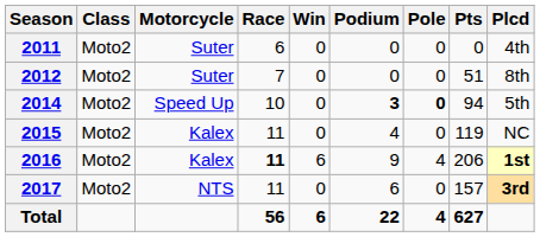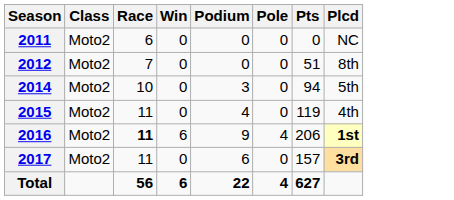 <table class="wikitable" style=text-align:right>
 <tr>
 <th>Season</th>
 <th>Class</th>
-<th>Motorcycle</th>
 <th>Race</th>
 <th>Win</th>
 <th>Podium</th>
 <th>Pole</th>
 <th>Pts</th>
 <th>Plcd</th>
 </tr>
 <tr>
 <th><a href='#'>2011</a></th>
 <td>Moto2</td>
-<td><a href='#'>Suter</a></td>
 <td>6</td>
 <td>0</td>
 <td>0</td>
 <td>0</td>
 <td>0</td>
-<td>4th</td>
+<td>NC</td>
 </tr>
 <tr>
 <th><a href='#'>2012</a></th>
 <td>Moto2</td>
-<td><a href='#'>Suter</a></td>
 <td>7</td>
 <td>0</td>
 <td>0</td>
 <td>0</td>
 <td>51</td>
 <td>8th</td>
 </tr>
 <tr>
 <th><a href='#'>2014</a></th>
 <td>Moto2</td>
-<td><a href='#'>Speed Up</a></td>
 <td>10</td>
 <td>0</td>
-<td><strong>3</strong></td>
-<td><strong>0</strong></td>
+<td>3</td>
+<td>0</td>
 <td>94</td>
 <td>5th</td>
 </tr>
 <tr>
 <th><a href='#'>2015</a></th>
 <td>Moto2</td>
-<td><a href='#'>Kalex</a></td>
 <td>11</td>
 <td>0</td>
 <td>4</td>
 <td>0</td>
 <td>119</td>
-<td>NC</td>
+<td>4th</td>
 </tr>
 <tr>
 <th><a href='#'>2016</a></th>
 <td>Moto2</td>
-<td><a href='#'>Kalex</a></td>
 <td><strong>11</strong></td>
 <td>6</td>
 <td>9</td>
 <td>4</td>
 <td>206</td>
 <td style="background:#ffffbf;"><strong>1st</strong></td>
 </tr>
 <tr>
 <th><a href='#'>2017</a></th>
 <td>Moto2</td>
-<td><a href='#'>NTS</a></td>
 <td>11</td>
 <td>0</td>
 <td>6</td>
 <td>0</td>
 <td>157</td>
 <td style="background:#ffdf9f;"><strong>3rd</strong></td>
 </tr>
 <tr>
 <th>Total</th>
 <td></td>
-<td></td>
 <td><strong>56</strong></td>
 <td><strong>6</strong></td>
 <td><strong>22</strong></td>
 <td><strong>4</strong></td>
 <td><strong>627</strong></td>
 <td></td>
 </tr>
 </table>
